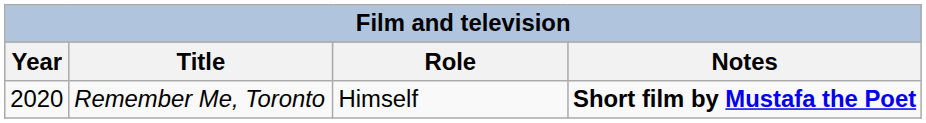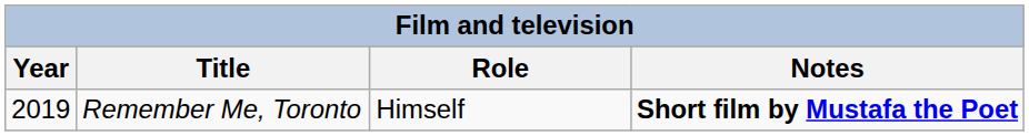 <table class="wikitable">
 <tr style="background:#ccc; text-align:center;">
 <th colspan="4" style="background: LightSteelBlue;">Film and television</th>
 </tr>
 <tr style="background:#ccc; text-align:center;">
 <th style="text-align:center;">Year</th>
 <th style="width:170px;">Title</th>
 <th style="width:150px;">Role</th>
 <th>Notes</th>
 </tr>
 <tr>
-<td>2020</td>
+<td>2019</td>
 <td><em>Remember Me, Toronto</em></td>
 <td>Himself</td>
 <td><strong>Short film by <a href='#'>Mustafa the Poet</a></strong></td>
 </tr>
 </table>
